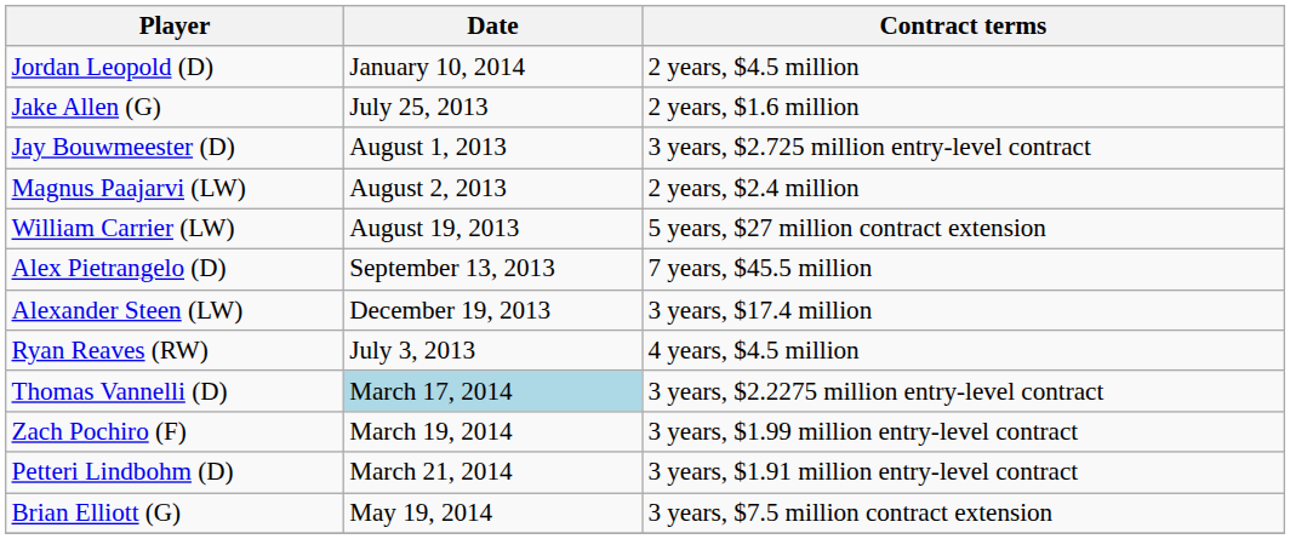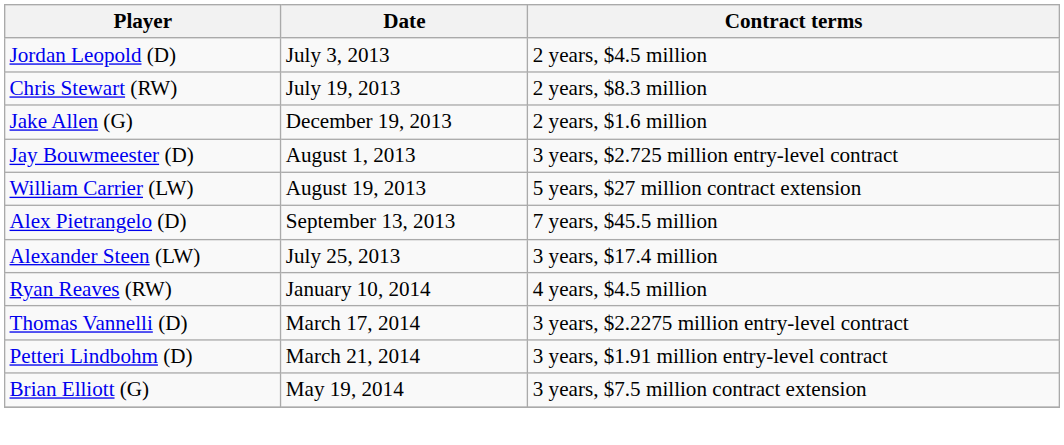 <table class="wikitable" style="border-collapse: collapse; width: 50em; padding: 3;">
 <tr align="center" bgcolor="#dddddd">
 <th>Player</th>
 <th>Date</th>
 <th>Contract terms</th>
 </tr>
 <tr>
 <td><a href='#'>Jordan Leopold</a> (D) </td>
-<td>January 10, 2014</td>
+<td>July 3, 2013</td>
 <td>2 years, $4.5 million</td>
 </tr>
 <tr>
+<td><a href='#'>Chris Stewart</a> (RW)</td>
+<td>July 19, 2013</td>
+<td>2 years, $8.3 million</td>
+</tr>
+<tr>
 <td><a href='#'>Jake Allen</a> (G)</td>
-<td>July 25, 2013</td>
+<td>December 19, 2013</td>
 <td>2 years, $1.6 million</td>
 </tr>
 <tr>
 <td><a href='#'>Jay Bouwmeester</a> (D)</td>
 <td>August 1, 2013</td>
 <td>3 years, $2.725 million entry-level contract</td>
-</tr>
-<tr>
-<td><a href='#'>Magnus Paajarvi</a> (LW)</td>
-<td>August 2, 2013</td>
-<td>2 years, $2.4 million</td>
 </tr>
 <tr>
 <td><a href='#'>William Carrier</a> (LW)</td>
 <td>August 19, 2013</td>
 <td>5 years, $27 million contract extension</td>
 </tr>
 <tr>
 <td><a href='#'>Alex Pietrangelo</a> (D)</td>
 <td>September 13, 2013</td>
 <td>7 years, $45.5 million</td>
 </tr>
 <tr>
 <td><a href='#'>Alexander Steen</a> (LW)</td>
-<td>December 19, 2013</td>
+<td>July 25, 2013</td>
 <td>3 years, $17.4 million</td>
 </tr>
 <tr>
 <td><a href='#'>Ryan Reaves</a> (RW)</td>
-<td>July 3, 2013</td>
+<td>January 10, 2014</td>
 <td>4 years, $4.5 million</td>
 </tr>
 <tr>
 <td><a href='#'>Thomas Vannelli</a> (D)</td>
-<td style="background: lightblue;">March 17, 2014</td>
+<td>March 17, 2014</td>
 <td>3 years, $2.2275 million entry-level contract</td>
-</tr>
-<tr>
-<td><a href='#'>Zach Pochiro</a> (F)</td>
-<td>March 19, 2014</td>
-<td>3 years, $1.99 million entry-level contract</td>
 </tr>
 <tr>
 <td><a href='#'>Petteri Lindbohm</a> (D)</td>
 <td>March 21, 2014</td>
 <td>3 years, $1.91 million entry-level contract</td>
 </tr>
 <tr>
 <td><a href='#'>Brian Elliott</a> (G)</td>
 <td>May 19, 2014</td>
 <td>3 years, $7.5 million contract extension</td>
 </tr>
 <tr>
 </tr>
 </table>
